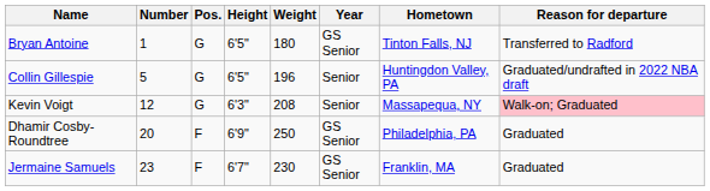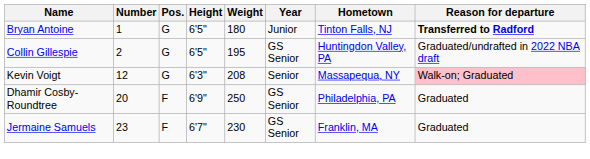 <table class="wikitable sortable" border="1">
 <tr>
 <th>Name</th>
 <th>Number</th>
 <th>Pos.</th>
 <th>Height</th>
 <th>Weight</th>
 <th>Year</th>
 <th>Hometown</th>
 <th class="unsortable">Reason for departure</th>
 </tr>
 <tr>
 <td><a href='#'>Bryan Antoine</a></td>
 <td>1</td>
 <td>G</td>
 <td>6'5"</td>
 <td>180</td>
-<td>GS Senior</td>
+<td>Junior</td>
 <td><a href='#'>Tinton Falls, NJ</a></td>
-<td>Transferred to <a href='#'>Radford</a></td>
+<td><strong>Transferred to <a href='#'>Radford</a></strong></td>
 </tr>
 <tr>
 <td><a href='#'>Collin Gillespie</a></td>
-<td>5</td>
+<td>2</td>
 <td>G</td>
 <td>6'5"</td>
-<td>196</td>
-<td>Senior</td>
+<td>195</td>
+<td>GS Senior</td>
 <td><a href='#'>Huntingdon Valley, PA</a></td>
 <td>Graduated/undrafted in <a href='#'>2022 NBA draft</a></td>
 </tr>
 <tr>
 <td>Kevin Voigt</td>
 <td>12</td>
 <td>G</td>
 <td>6'3"</td>
 <td>208</td>
 <td>Senior</td>
 <td><a href='#'>Massapequa, NY</a></td>
 <td style="background: pink;">Walk-on; Graduated</td>
 </tr>
 <tr>
 <td>Dhamir Cosby-Roundtree</td>
 <td>20</td>
 <td>F</td>
 <td>6'9"</td>
 <td>250</td>
 <td>GS Senior</td>
 <td><a href='#'>Philadelphia, PA</a></td>
 <td>Graduated</td>
 </tr>
 <tr>
 <td><a href='#'>Jermaine Samuels</a></td>
 <td>23</td>
 <td>F</td>
 <td>6'7"</td>
 <td>230</td>
 <td>GS Senior</td>
 <td><a href='#'>Franklin, MA</a></td>
 <td>Graduated</td>
 </tr>
 </table>
